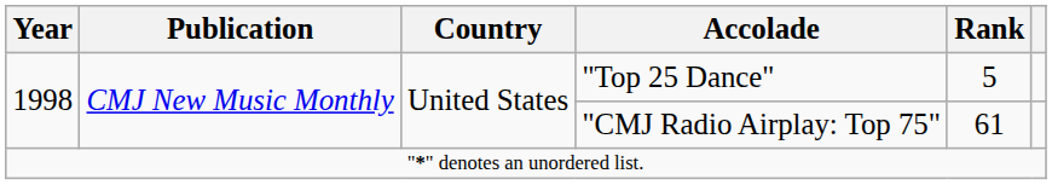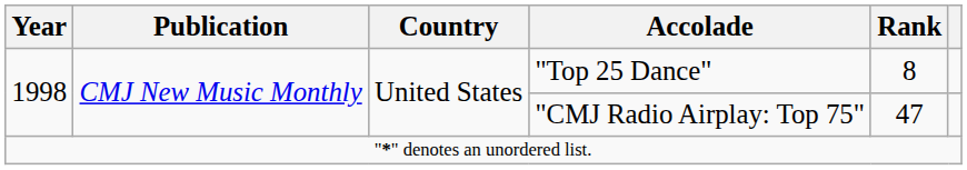 <table class="wikitable sortable" style="margin:0em 1em 1em 0pt">
 <tr>
 <th>Year</th>
 <th>Publication</th>
 <th>Country</th>
 <th>Accolade</th>
 <th>Rank</th>
 <th class=unsortable></th>
 </tr>
 <tr>
 <td rowspan="2">1998</td>
 <td rowspan="2"><em><a href='#'>CMJ New Music Monthly</a></em></td>
 <td rowspan="2">United States</td>
 <td>"Top 25 Dance"</td>
-<td align=center>5</td>
+<td align=center>8</td>
 <td></td>
 </tr>
 <tr>
 <td>"CMJ Radio Airplay: Top 75"</td>
-<td align=center>61</td>
+<td align=center>47</td>
 <td></td>
 </tr>
 <tr class="sortbottom">
 <td colspan=6 style=font-size:8pt; align=center>"<strong>*</strong>" denotes an unordered list.</td>
 </tr>
 </table>
